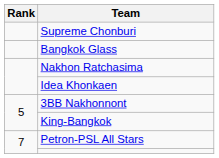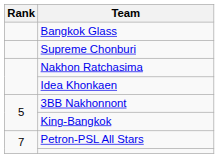 <table class="wikitable" style="text-align: center;">
 <tr>
 <th width=40>Rank</th>
 <th width=240>Team</th>
 </tr>
 <tr>
 <td></td>
-<td align=left> <a href='#'>Supreme Chonburi</a></td>
+<td align=left> <a href='#'>Bangkok Glass</a></td>
 </tr>
 <tr>
 <td></td>
-<td align=left> <a href='#'>Bangkok Glass</a></td>
+<td align=left> <a href='#'>Supreme Chonburi</a></td>
 </tr>
 <tr>
 <td rowspan=2></td>
 <td align=left> <a href='#'>Nakhon Ratchasima</a></td>
 </tr>
 <tr>
 <td align=left> <a href='#'>Idea Khonkaen</a></td>
 </tr>
 <tr>
 <td rowspan=2>5</td>
 <td align=left> <a href='#'>3BB Nakhonnont</a></td>
 </tr>
 <tr>
 <td align=left> <a href='#'>King-Bangkok</a></td>
 </tr>
 <tr>
 <td rowspan=2>7</td>
 <td align=left> <a href='#'>Petron-PSL All Stars</a></td>
 </tr>
 <tr>
 <td align=left></td>
 </tr>
 </table>
